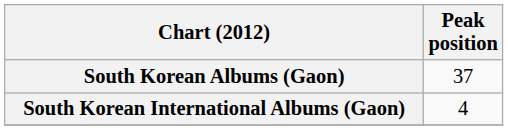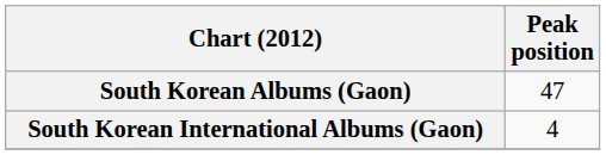 <table class="wikitable sortable plainrowheaders" style="text-align:center">
 <tr>
 <th scope="col" style="width:20em;">Chart (2012)</th>
 <th scope="col">Peak<br>position</th>
 </tr>
 <tr>
 <th scope="row">South Korean Albums (Gaon)</th>
-<td>37</td>
+<td>47</td>
 </tr>
 <tr>
 <th scope="row">South Korean International Albums (Gaon)</th>
 <td>4</td>
 </tr>
 <tr>
 </tr>
 </table>
